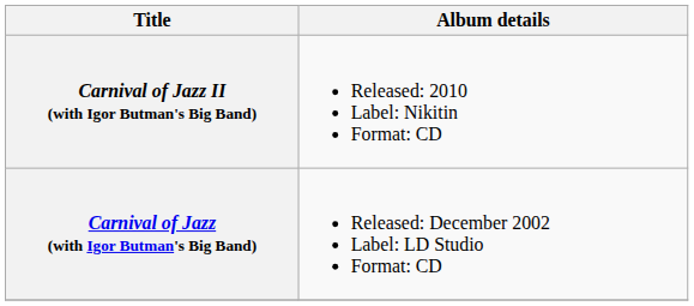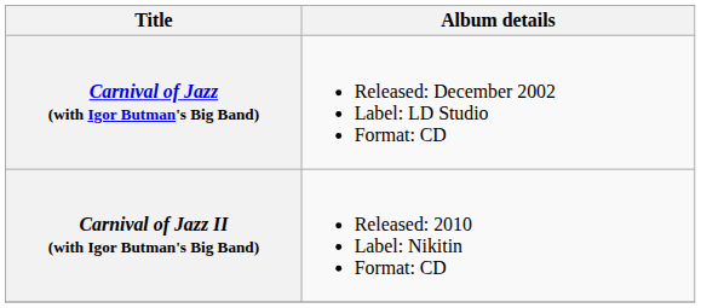 <table class="wikitable plainrowheaders" style="text-align:center;">
 <tr>
 <th style="width:15em;">Title</th>
 <th style="width:20em;">Album details</th>
 </tr>
 <tr>
+<th scope="row"><em><a href='#'>Carnival of Jazz</a></em><br> <small>(with <a href='#'>Igor Butman</a>'s Big Band)</small></th>
+<td align="left"><br><ul><li>Released: December 2002</li><li>Label: LD Studio</li><li>Format: CD</li></ul></td>
+</tr>
+<tr>
 <th scope="row"><em>Carnival of Jazz II</em><br> <small>(with Igor Butman's Big Band)</small></th>
 <td align="left"><br><ul><li>Released: 2010</li><li>Label: Nikitin</li><li>Format: CD</li></ul></td>
 </tr>
 <tr>
-<th scope="row"><em><a href='#'>Carnival of Jazz</a></em><br> <small>(with <a href='#'>Igor Butman</a>'s Big Band)</small></th>
-<td align="left"><br><ul><li>Released: December 2002</li><li>Label: LD Studio</li><li>Format: CD</li></ul></td>
-</tr>
-<tr>
 </tr>
 </table>
